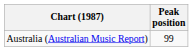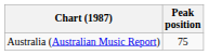 <table class="wikitable sortable">
 <tr>
 <th>Chart (1987)</th>
 <th>Peak<br>position</th>
 </tr>
 <tr>
 <td>Australia  (<a href='#'>Australian Music Report</a>)</td>
-<td style="text-align:center;">99</td>
+<td style="text-align:center;">75</td>
 </tr>
 </table>
